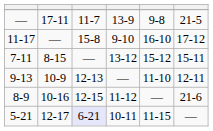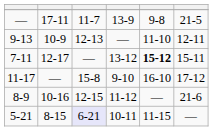 <table class="wikitable" style="text-align: center;">
 <tr>
 <th></th>
 <th></th>
 <th></th>
 <th></th>
 <th></th>
 <th></th>
 </tr>
 <tr>
 </tr>
 <tr>
 <td>—</td>
 <td>17-11</td>
 <td>11-7</td>
 <td>13-9</td>
 <td>9-8</td>
 <td>21-5</td>
 </tr>
 <tr>
+<td>9-13</td>
+<td>10-9</td>
+<td>12-13</td>
+<td>—</td>
+<td>11-10</td>
+<td>12-11</td>
+</tr>
+<tr>
+<td>7-11</td>
+<td>12-17</td>
+<td>—</td>
+<td>13-12</td>
+<td><strong>15-12</strong></td>
+<td>15-11</td>
+</tr>
+<tr>
 <td>11-17</td>
 <td>—</td>
 <td>15-8</td>
 <td>9-10</td>
 <td>16-10</td>
 <td>17-12</td>
-</tr>
-<tr>
-<td>7-11</td>
-<td>8-15</td>
-<td>—</td>
-<td>13-12</td>
-<td>15-12</td>
-<td>15-11</td>
-</tr>
-<tr>
-<td>9-13</td>
-<td>10-9</td>
-<td>12-13</td>
-<td>—</td>
-<td>11-10</td>
-<td>12-11</td>
 </tr>
 <tr>
 <td>8-9</td>
 <td>10-16</td>
 <td>12-15</td>
 <td>11-12</td>
 <td>—</td>
 <td>21-6</td>
 </tr>
 <tr>
 <td>5-21</td>
-<td>12-17</td>
+<td>8-15</td>
 <td style="background: lavender;">6-21</td>
 <td>10-11</td>
 <td>11-15</td>
 <td>—</td>
 </tr>
 </table>
